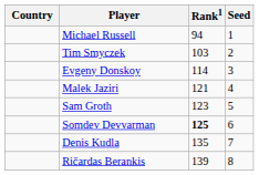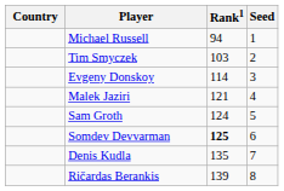 <table class="sortable wikitable">
 <tr>
 <th width="70">Country</th>
 <th width="175">Player</th>
 <th>Rank<sup>1</sup></th>
 <th>Seed</th>
 </tr>
 <tr>
 <td></td>
 <td><a href='#'>Michael Russell</a></td>
 <td>94</td>
 <td>1</td>
 </tr>
 <tr>
 <td></td>
 <td><a href='#'>Tim Smyczek</a></td>
 <td>103</td>
 <td>2</td>
 </tr>
 <tr>
 <td></td>
 <td><a href='#'>Evgeny Donskoy</a></td>
 <td>114</td>
 <td>3</td>
 </tr>
 <tr>
 <td></td>
 <td><a href='#'>Malek Jaziri</a></td>
 <td>121</td>
 <td>4</td>
 </tr>
 <tr>
 <td></td>
 <td><a href='#'>Sam Groth</a></td>
-<td>123</td>
+<td>124</td>
 <td>5</td>
 </tr>
 <tr>
 <td></td>
 <td><a href='#'>Somdev Devvarman</a></td>
 <td><strong>125</strong></td>
 <td>6</td>
 </tr>
 <tr>
 <td></td>
 <td><a href='#'>Denis Kudla</a></td>
 <td>135</td>
 <td>7</td>
 </tr>
 <tr>
 <td></td>
 <td><a href='#'>Ričardas Berankis</a></td>
 <td>139</td>
 <td>8</td>
 </tr>
 </table>
